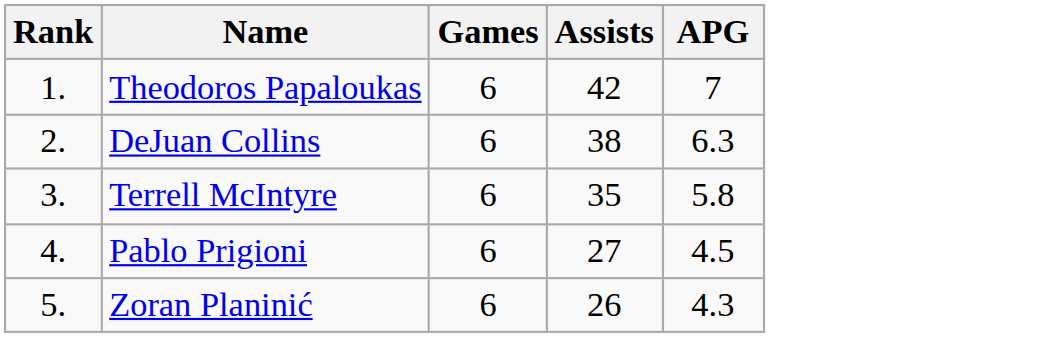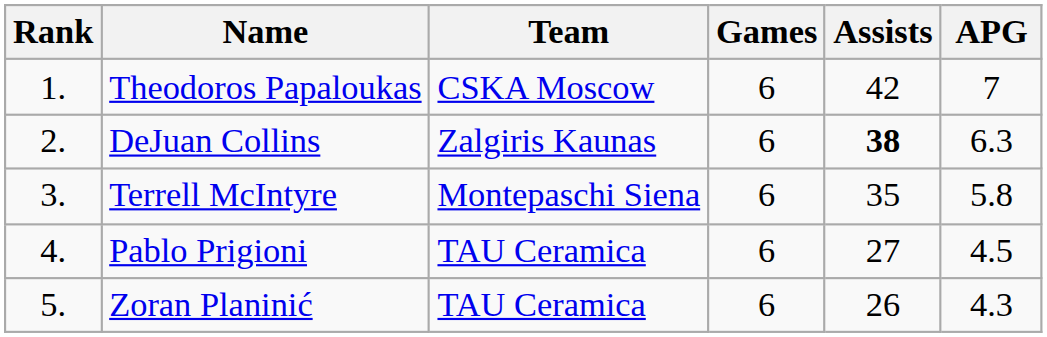 <table class="wikitable" style="text-align: center;">
 <tr>
 <th>Rank</th>
 <th>Name</th>
+<th>Team</th>
 <th>Games</th>
 <th>Assists</th>
 <th width=40>APG</th>
 </tr>
 <tr>
 <td>1.</td>
 <td align="left"> <a href='#'>Theodoros Papaloukas</a></td>
+<td align="left"> <a href='#'>CSKA Moscow</a></td>
 <td>6</td>
 <td>42</td>
 <td>7</td>
 </tr>
 <tr>
 <td>2.</td>
 <td align="left"> <a href='#'>DeJuan Collins</a></td>
+<td align="left"> <a href='#'>Zalgiris Kaunas</a></td>
 <td>6</td>
-<td>38</td>
+<td><strong>38</strong></td>
 <td>6.3</td>
 </tr>
 <tr>
 <td>3.</td>
 <td align="left"> <a href='#'>Terrell McIntyre</a></td>
+<td align="left"> <a href='#'>Montepaschi Siena</a></td>
 <td>6</td>
 <td>35</td>
 <td>5.8</td>
 </tr>
 <tr>
 <td>4.</td>
 <td align="left"> <a href='#'>Pablo Prigioni</a></td>
+<td align="left"> <a href='#'>TAU Ceramica</a></td>
 <td>6</td>
 <td>27</td>
 <td>4.5</td>
 </tr>
 <tr>
 <td>5.</td>
 <td align="left"> <a href='#'>Zoran Planinić</a></td>
+<td align="left"> <a href='#'>TAU Ceramica</a></td>
 <td>6</td>
 <td>26</td>
 <td>4.3</td>
 </tr>
 </table>
